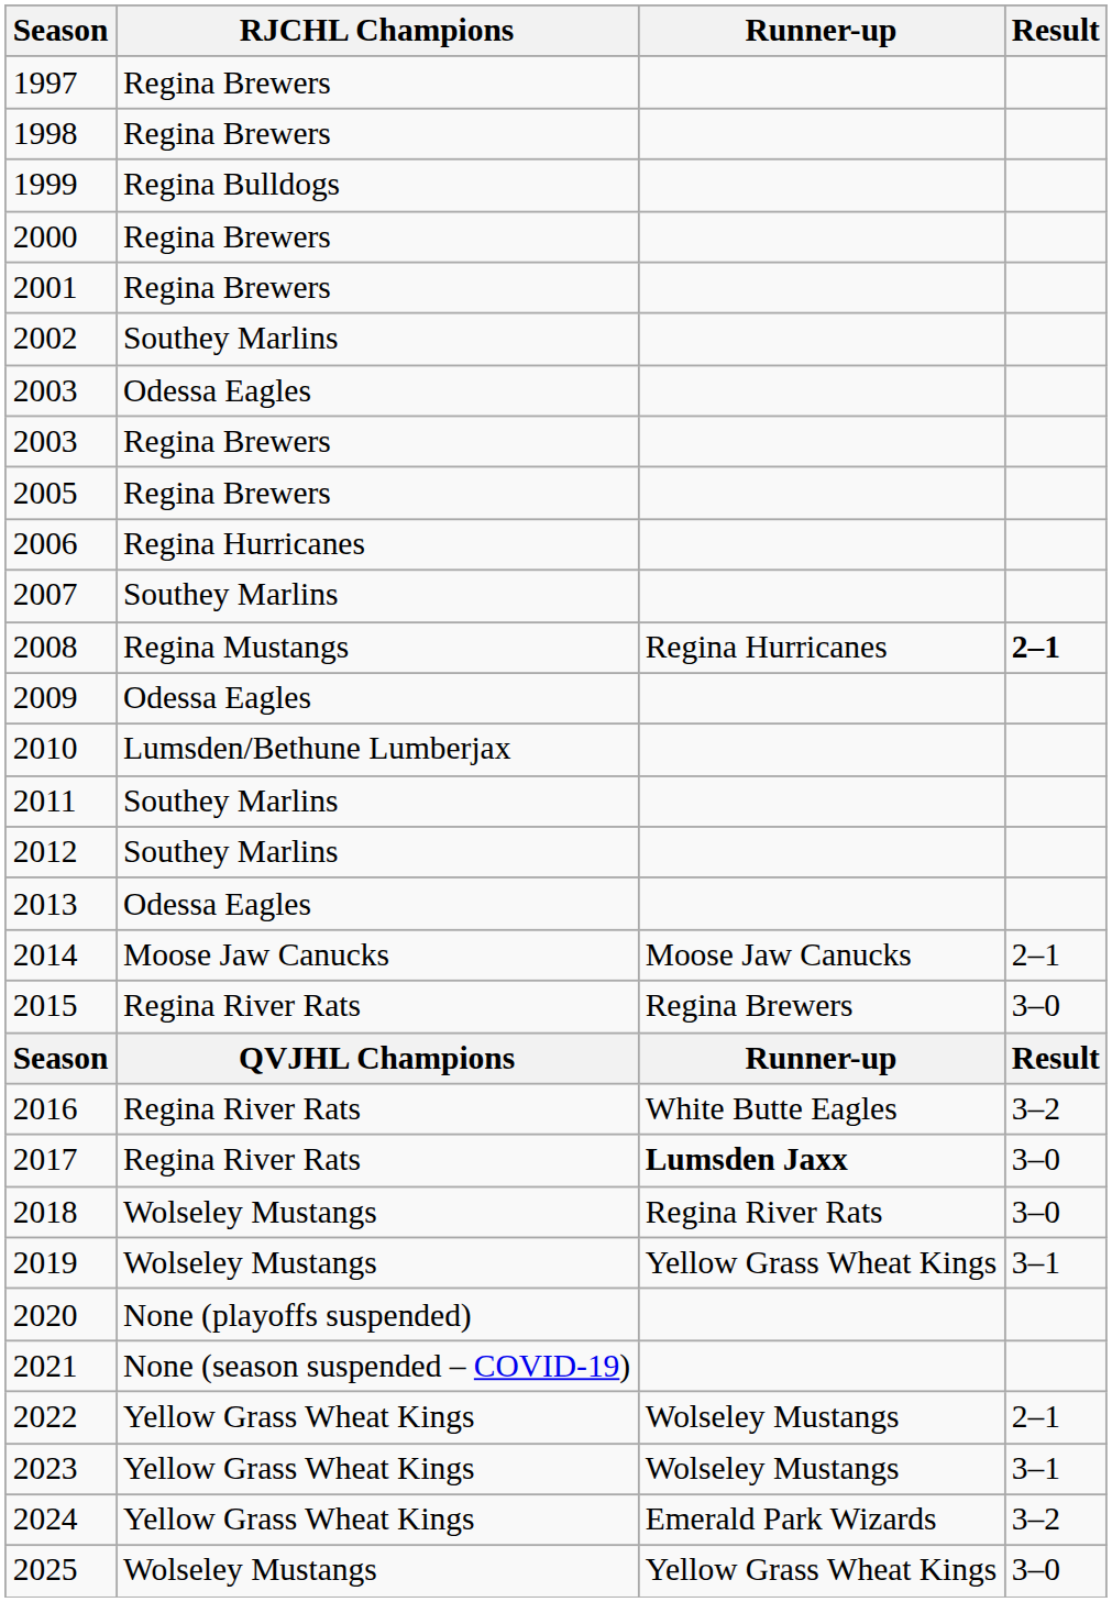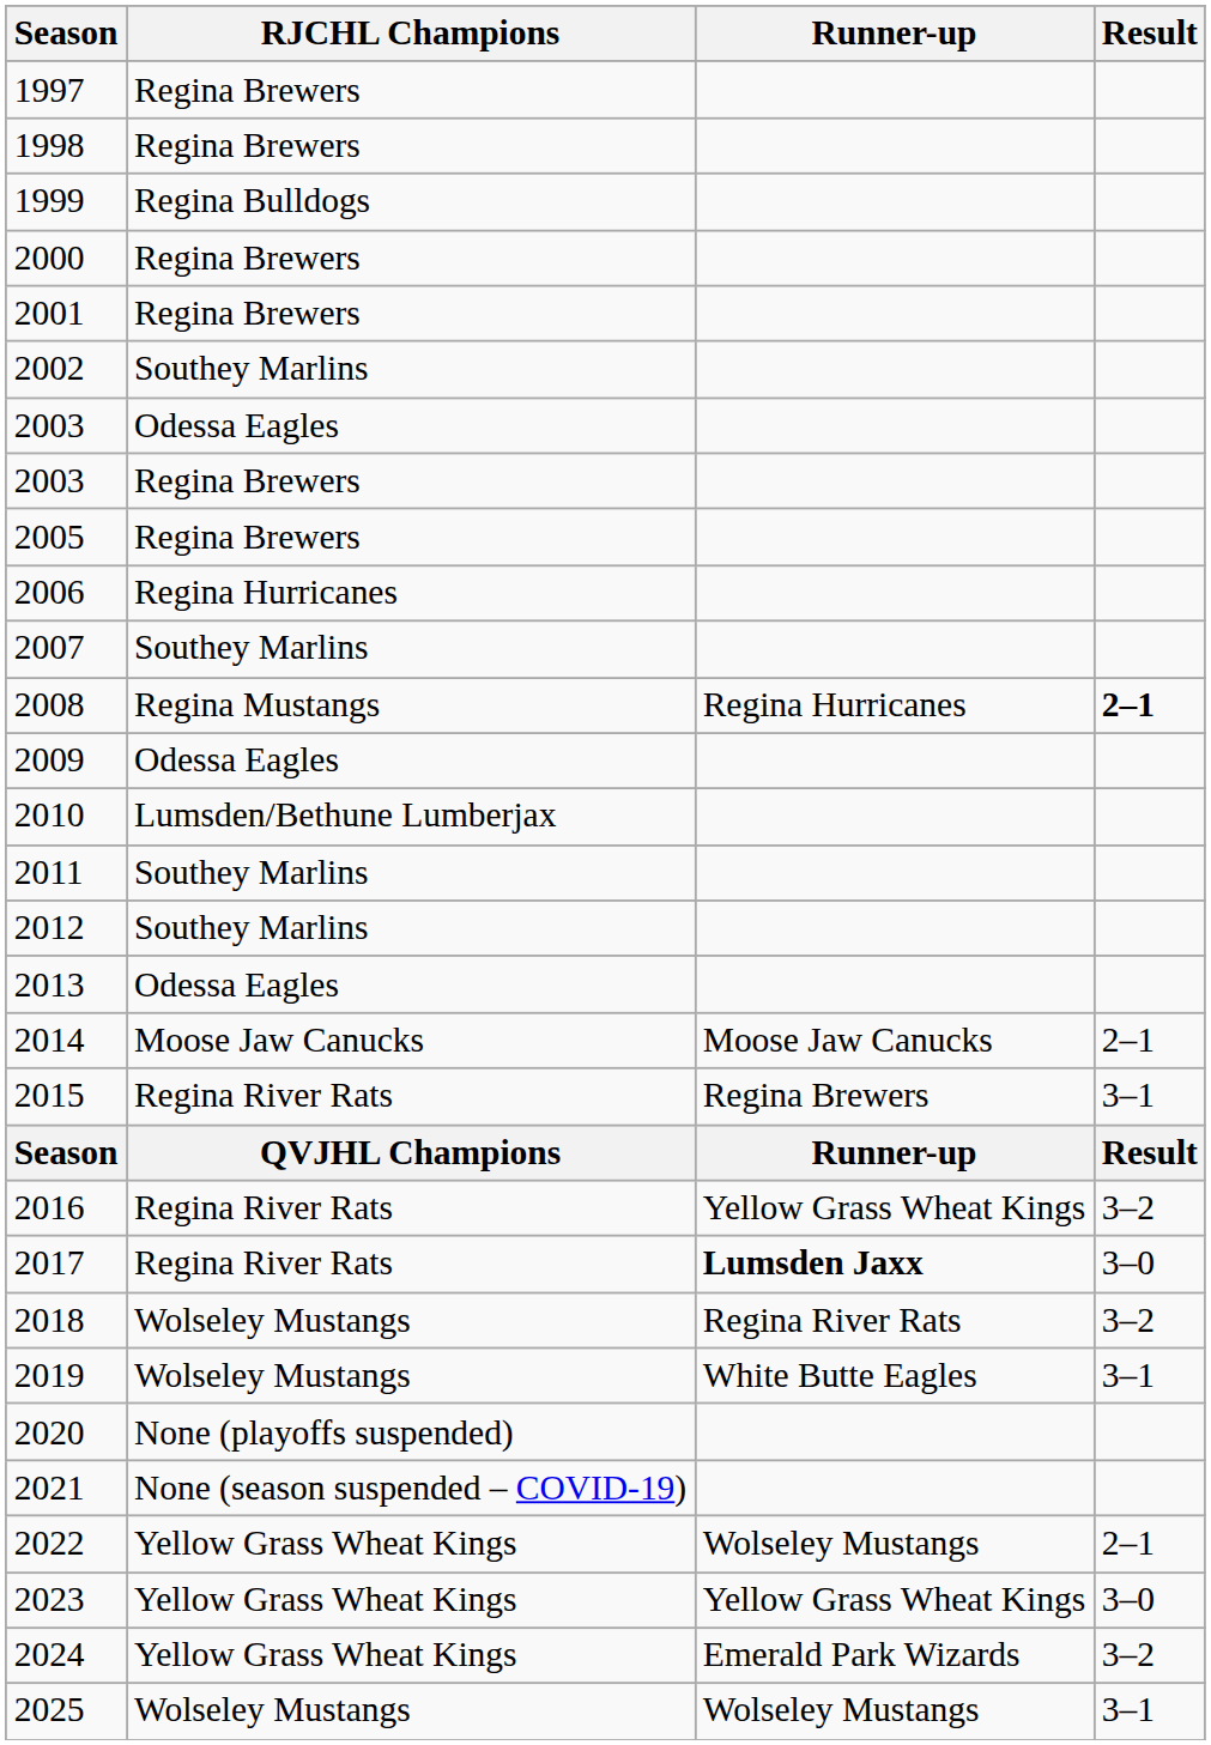 <table class="wikitable">
 <tr align="center" bgcolor="#dddddd">
 <th>Season</th>
 <th><strong>RJCHL Champions</strong></th>
 <th>Runner-up</th>
 <th>Result</th>
 </tr>
 <tr>
 <td>1997</td>
 <td>Regina Brewers</td>
 <td></td>
 <td></td>
 </tr>
 <tr>
 <td>1998</td>
 <td>Regina Brewers</td>
 <td></td>
 <td></td>
 </tr>
 <tr>
 <td>1999</td>
 <td>Regina Bulldogs</td>
 <td></td>
 <td></td>
 </tr>
 <tr>
 <td>2000</td>
 <td>Regina Brewers</td>
 <td></td>
 <td></td>
 </tr>
 <tr>
 <td>2001</td>
 <td>Regina Brewers</td>
 <td></td>
 <td></td>
 </tr>
 <tr>
 <td>2002</td>
 <td>Southey Marlins</td>
 <td></td>
 <td></td>
 </tr>
 <tr>
 <td>2003</td>
 <td>Odessa Eagles</td>
 <td></td>
 <td></td>
 </tr>
 <tr>
 <td>2003</td>
 <td>Regina Brewers</td>
 <td></td>
 <td></td>
 </tr>
 <tr>
 <td>2005</td>
 <td>Regina Brewers</td>
 <td></td>
 <td></td>
 </tr>
 <tr>
 <td>2006</td>
 <td>Regina Hurricanes</td>
 <td></td>
 <td></td>
 </tr>
 <tr>
 <td>2007</td>
 <td>Southey Marlins</td>
 <td></td>
 <td></td>
 </tr>
 <tr>
 <td>2008</td>
 <td>Regina Mustangs</td>
 <td>Regina Hurricanes</td>
 <td><strong>2–1</strong></td>
 </tr>
 <tr>
 <td>2009</td>
 <td>Odessa Eagles</td>
 <td></td>
 <td></td>
 </tr>
 <tr>
 <td>2010</td>
 <td>Lumsden/Bethune Lumberjax</td>
 <td></td>
 <td></td>
 </tr>
 <tr>
 <td>2011</td>
 <td>Southey Marlins</td>
 <td></td>
 <td></td>
 </tr>
 <tr>
 <td>2012</td>
 <td>Southey Marlins</td>
 <td></td>
 <td></td>
 </tr>
 <tr>
 <td>2013</td>
 <td>Odessa Eagles</td>
 <td></td>
 <td></td>
 </tr>
 <tr>
 <td>2014</td>
 <td>Moose Jaw Canucks</td>
 <td>Moose Jaw Canucks</td>
 <td>2–1</td>
 </tr>
 <tr>
 <td>2015</td>
 <td>Regina River Rats</td>
 <td>Regina Brewers</td>
-<td>3–0</td>
+<td>3–1</td>
 </tr>
 <tr>
 <th>Season</th>
 <th>QVJHL Champions</th>
 <th>Runner-up</th>
 <th>Result</th>
 </tr>
 <tr>
 <td>2016</td>
 <td>Regina River Rats</td>
-<td>White Butte Eagles</td>
+<td>Yellow Grass Wheat Kings</td>
 <td>3–2</td>
 </tr>
 <tr>
 <td>2017</td>
 <td>Regina River Rats</td>
 <td><strong>Lumsden Jaxx</strong></td>
 <td>3–0</td>
 </tr>
 <tr>
 <td>2018</td>
 <td>Wolseley Mustangs</td>
 <td>Regina River Rats</td>
-<td>3–0</td>
+<td>3–2</td>
 </tr>
 <tr>
 <td>2019</td>
 <td>Wolseley Mustangs</td>
-<td>Yellow Grass Wheat Kings</td>
+<td>White Butte Eagles</td>
 <td>3–1</td>
 </tr>
 <tr>
 <td>2020</td>
 <td>None (playoffs suspended)</td>
 <td></td>
 <td></td>
 </tr>
 <tr>
 <td>2021</td>
 <td>None (season suspended – <a href='#'>COVID-19</a>)</td>
 <td></td>
 <td></td>
 </tr>
 <tr>
 <td>2022</td>
 <td>Yellow Grass Wheat Kings</td>
 <td>Wolseley Mustangs</td>
 <td>2–1</td>
 </tr>
 <tr>
 <td>2023</td>
 <td>Yellow Grass Wheat Kings</td>
-<td>Wolseley Mustangs</td>
-<td>3–1</td>
+<td>Yellow Grass Wheat Kings</td>
+<td>3–0</td>
 </tr>
 <tr>
 <td>2024</td>
 <td>Yellow Grass Wheat Kings</td>
 <td>Emerald Park Wizards</td>
 <td>3–2</td>
 </tr>
 <tr>
 <td>2025</td>
 <td>Wolseley Mustangs</td>
-<td>Yellow Grass Wheat Kings</td>
-<td>3–0</td>
+<td>Wolseley Mustangs</td>
+<td>3–1</td>
 </tr>
 </table>
